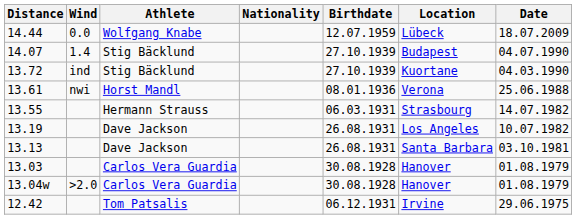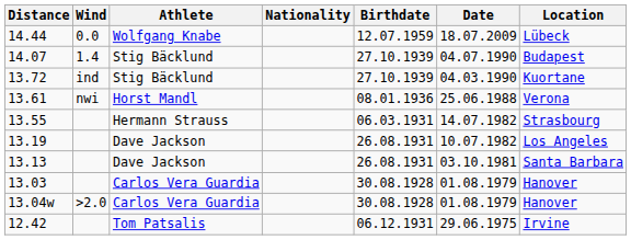 <table class="wikitable">
 <tr>
 <th>Distance</th>
 <th>Wind</th>
 <th>Athlete</th>
 <th>Nationality</th>
 <th>Birthdate</th>
+<th>Date</th>
 <th>Location</th>
-<th>Date</th>
 </tr>
 <tr>
 <td>14.44</td>
 <td>0.0</td>
 <td><a href='#'>Wolfgang Knabe</a></td>
 <td></td>
 <td>12.07.1959</td>
+<td>18.07.2009</td>
 <td><a href='#'>Lübeck</a></td>
-<td>18.07.2009</td>
 </tr>
 <tr>
 <td>14.07</td>
 <td>1.4</td>
 <td>Stig Bäcklund</td>
 <td></td>
 <td>27.10.1939</td>
+<td>04.07.1990</td>
 <td><a href='#'>Budapest</a></td>
-<td>04.07.1990</td>
 </tr>
 <tr>
 <td>13.72</td>
 <td>ind</td>
 <td>Stig Bäcklund</td>
 <td></td>
 <td>27.10.1939</td>
+<td>04.03.1990</td>
 <td><a href='#'>Kuortane</a></td>
-<td>04.03.1990</td>
 </tr>
 <tr>
 <td>13.61</td>
 <td>nwi</td>
 <td><a href='#'>Horst Mandl</a></td>
 <td></td>
 <td>08.01.1936</td>
+<td>25.06.1988</td>
 <td><a href='#'>Verona</a></td>
-<td>25.06.1988</td>
 </tr>
 <tr>
 <td>13.55</td>
 <td></td>
 <td>Hermann Strauss</td>
 <td></td>
 <td>06.03.1931</td>
+<td>14.07.1982</td>
 <td><a href='#'>Strasbourg</a></td>
-<td>14.07.1982</td>
 </tr>
 <tr>
 <td>13.19</td>
 <td></td>
 <td>Dave Jackson</td>
 <td></td>
 <td>26.08.1931</td>
+<td>10.07.1982</td>
 <td><a href='#'>Los Angeles</a></td>
-<td>10.07.1982</td>
 </tr>
 <tr>
 <td>13.13</td>
 <td></td>
 <td>Dave Jackson</td>
 <td></td>
 <td>26.08.1931</td>
+<td>03.10.1981</td>
 <td><a href='#'>Santa Barbara</a></td>
-<td>03.10.1981</td>
 </tr>
 <tr>
 <td>13.03</td>
 <td></td>
 <td><a href='#'>Carlos Vera Guardia</a></td>
 <td></td>
 <td>30.08.1928</td>
+<td>01.08.1979</td>
 <td><a href='#'>Hanover</a></td>
-<td>01.08.1979</td>
 </tr>
 <tr>
 <td>13.04w</td>
 <td>>2.0</td>
 <td><a href='#'>Carlos Vera Guardia</a></td>
 <td></td>
 <td>30.08.1928</td>
+<td>01.08.1979</td>
 <td><a href='#'>Hanover</a></td>
-<td>01.08.1979</td>
 </tr>
 <tr>
 <td>12.42</td>
 <td></td>
 <td><a href='#'>Tom Patsalis</a></td>
 <td></td>
 <td>06.12.1931</td>
+<td>29.06.1975</td>
 <td><a href='#'>Irvine</a></td>
-<td>29.06.1975</td>
 </tr>
 </table>
